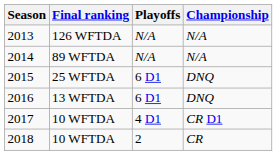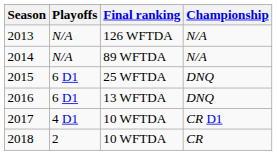 <table class="wikitable sortable">
 <tr>
 <th>Season</th>
+<th>Playoffs</th>
 <th><a href='#'>Final ranking</a></th>
-<th>Playoffs</th>
 <th><a href='#'>Championship</a></th>
 </tr>
 <tr>
 <td>2013</td>
+<td><em>N/A</em></td>
 <td>126 WFTDA</td>
-<td><em>N/A</em></td>
 <td><em>N/A</em></td>
 </tr>
 <tr>
 <td>2014</td>
+<td><em>N/A</em></td>
 <td>89 WFTDA</td>
-<td><em>N/A</em></td>
 <td><em>N/A</em></td>
 </tr>
 <tr>
 <td>2015</td>
+<td>6 <a href='#'>D1</a></td>
 <td>25 WFTDA</td>
-<td>6 <a href='#'>D1</a></td>
 <td><em>DNQ</em></td>
 </tr>
 <tr>
 <td>2016</td>
+<td>6 <a href='#'>D1</a></td>
 <td>13 WFTDA</td>
-<td>6 <a href='#'>D1</a></td>
 <td><em>DNQ</em></td>
 </tr>
 <tr>
 <td>2017</td>
+<td>4 <a href='#'>D1</a></td>
 <td>10 WFTDA</td>
-<td>4 <a href='#'>D1</a></td>
 <td><em>CR</em> <a href='#'>D1</a></td>
 </tr>
 <tr>
 <td>2018</td>
+<td>2</td>
 <td>10 WFTDA</td>
-<td>2</td>
 <td><em>CR</em></td>
 </tr>
 </table>
